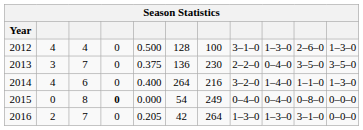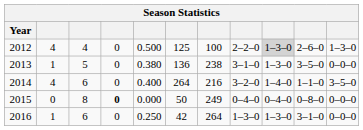 <table class="wikitable" style="text-align:center">
 <tr>
 <th colspan="11" style="vertical-align:middle;">Season Statistics</th>
 </tr>
 <tr>
 <th width="40">Year</th>
 <th width="40"></th>
 <th width="40"></th>
 <th width="40"></th>
 <th width="40"></th>
 <th width="40"></th>
 <th width="40"></th>
 <th width="40"></th>
 <th width="40"></th>
 <th width="40"></th>
 <th width="40"></th>
 </tr>
 <tr>
 <td>2012</td>
 <td>4</td>
 <td>4</td>
 <td>0</td>
 <td>0.500</td>
-<td>128</td>
+<td>125</td>
 <td>100</td>
-<td>3–1–0</td>
-<td>1–3–0</td>
+<td>2–2–0</td>
+<td style="background: lightgrey;">1–3–0</td>
 <td>2–6–0</td>
 <td>1–3–0</td>
 </tr>
 <tr>
 <td>2013</td>
-<td>3</td>
-<td>7</td>
+<td>1</td>
+<td>5</td>
 <td>0</td>
-<td>0.375</td>
+<td>0.380</td>
 <td>136</td>
-<td>230</td>
-<td>2–2–0</td>
-<td>0–4–0</td>
+<td>238</td>
+<td>3–1–0</td>
+<td>1–3–0</td>
 <td>3–5–0</td>
-<td>3–5–0</td>
+<td>0–0–0</td>
 </tr>
 <tr>
 <td>2014</td>
 <td>4</td>
 <td>6</td>
 <td>0</td>
 <td>0.400</td>
 <td>264</td>
 <td>216</td>
 <td>3–2–0</td>
 <td>1–4–0</td>
 <td>1–1–0</td>
-<td>1–3–0</td>
+<td>3–5–0</td>
 </tr>
 <tr>
 <td>2015</td>
 <td>0</td>
 <td>8</td>
 <td><strong>0</strong></td>
 <td>0.000</td>
-<td>54</td>
+<td>50</td>
 <td>249</td>
 <td>0–4–0</td>
 <td>0–4–0</td>
 <td>0–8–0</td>
 <td>0–0–0</td>
 </tr>
 <tr>
 <td>2016</td>
-<td>2</td>
-<td>7</td>
+<td>1</td>
+<td>6</td>
 <td>0</td>
-<td>0.205</td>
+<td>0.250</td>
 <td>42</td>
 <td>264</td>
 <td>1–3–0</td>
 <td>1–3–0</td>
 <td>3–1–0</td>
 <td>0–0–0</td>
 </tr>
 </table>
